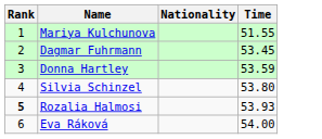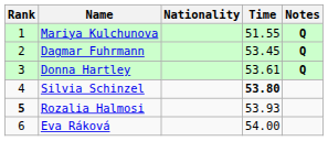 <table class="wikitable sortable" style="text-align:center">
 <tr>
 <th>Rank</th>
 <th>Name</th>
 <th>Nationality</th>
 <th>Time</th>
+<th>Notes</th>
 </tr>
 <tr bgcolor=ccffcc>
 <td>1</td>
 <td align=left><a href='#'>Mariya Kulchunova</a></td>
 <td align=left></td>
 <td>51.55</td>
+<td><strong>Q</strong></td>
 </tr>
 <tr bgcolor=ccffcc>
 <td>2</td>
 <td align=left><a href='#'>Dagmar Fuhrmann</a></td>
 <td align=left></td>
 <td>53.45</td>
+<td><strong>Q</strong></td>
 </tr>
 <tr bgcolor=ccffcc>
 <td>3</td>
 <td align=left><a href='#'>Donna Hartley</a></td>
 <td align=left></td>
-<td>53.59</td>
+<td>53.61</td>
+<td><strong>Q</strong></td>
 </tr>
 <tr>
 <td>4</td>
 <td align=left><a href='#'>Silvia Schinzel</a></td>
 <td align=left></td>
-<td>53.80</td>
+<td><strong>53.80</strong></td>
+<td></td>
 </tr>
 <tr>
 <td><strong>5</strong></td>
 <td align=left><a href='#'>Rozalia Halmosi</a></td>
 <td align=left></td>
 <td>53.93</td>
+<td></td>
 </tr>
 <tr>
 <td>6</td>
 <td align=left><a href='#'>Eva Ráková</a></td>
 <td align=left></td>
 <td>54.00</td>
+<td></td>
 </tr>
 </table>
